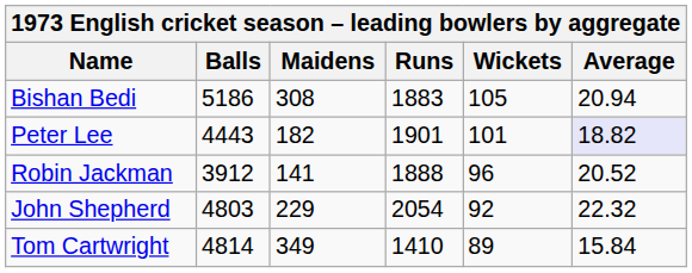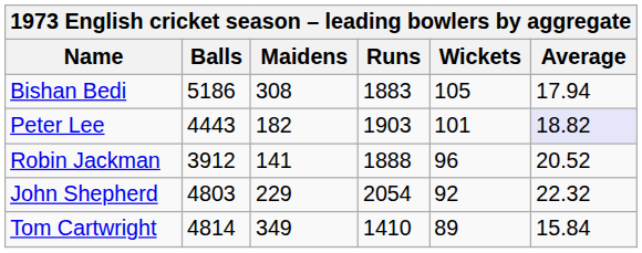 <table class="wikitable">
 <tr>
 <th bgcolor="#efefef" colspan="7">1973 English cricket season – leading bowlers by aggregate</th>
 </tr>
 <tr bgcolor="#efefef">
 <th>Name</th>
 <th>Balls</th>
 <th>Maidens</th>
 <th>Runs</th>
 <th>Wickets</th>
 <th>Average</th>
 </tr>
 <tr>
 <td><a href='#'>Bishan Bedi</a></td>
 <td>5186</td>
 <td>308</td>
 <td>1883</td>
 <td>105</td>
-<td>20.94</td>
+<td>17.94</td>
 </tr>
 <tr>
 <td><a href='#'>Peter Lee</a></td>
 <td>4443</td>
 <td>182</td>
-<td>1901</td>
+<td>1903</td>
 <td>101</td>
 <td style="background: lavender;">18.82</td>
 </tr>
 <tr>
 <td><a href='#'>Robin Jackman</a></td>
 <td>3912</td>
 <td>141</td>
 <td>1888</td>
 <td>96</td>
 <td>20.52</td>
 </tr>
 <tr>
 <td><a href='#'>John Shepherd</a></td>
 <td>4803</td>
 <td>229</td>
 <td>2054</td>
 <td>92</td>
 <td>22.32</td>
 </tr>
 <tr>
 <td><a href='#'>Tom Cartwright</a></td>
 <td>4814</td>
 <td>349</td>
 <td>1410</td>
 <td>89</td>
 <td>15.84</td>
 </tr>
 </table>
